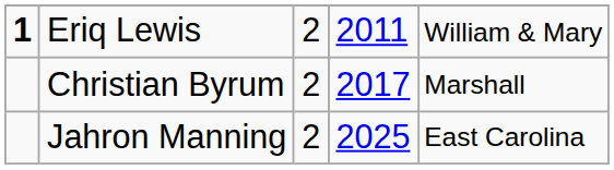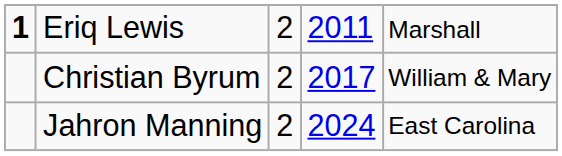 <table class="wikitable">
 <tr>
 </tr>
 <tr>
 <td><strong>1</strong></td>
 <td>Eriq Lewis</td>
 <td>2</td>
 <td><a href='#'>2011</a></td>
-<td style="font-size:80%;">William & Mary</td>
+<td style="font-size:80%;">Marshall</td>
 </tr>
 <tr>
 <td></td>
 <td>Christian Byrum</td>
 <td>2</td>
 <td><a href='#'>2017</a></td>
-<td style="font-size:80%;">Marshall</td>
+<td style="font-size:80%;">William & Mary</td>
 </tr>
 <tr>
 <td></td>
 <td>Jahron Manning</td>
 <td>2</td>
-<td><a href='#'>2025</a></td>
+<td><a href='#'>2024</a></td>
 <td style="font-size:80%;">East Carolina</td>
 </tr>
 </table>
